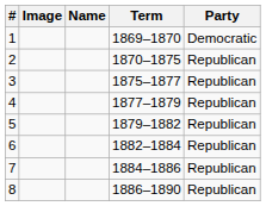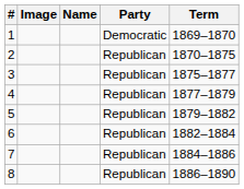 <table class="wikitable sortable">
 <tr>
 <th>#</th>
 <th>Image</th>
 <th>Name</th>
+<th>Party</th>
 <th>Term</th>
-<th>Party</th>
 </tr>
 <tr>
 <td align=right>1</td>
 <td></td>
 <td></td>
+<td>Democratic</td>
 <td>1869–1870</td>
-<td>Democratic</td>
 </tr>
 <tr>
 <td align=right>2</td>
 <td></td>
 <td></td>
+<td>Republican</td>
 <td>1870–1875</td>
-<td>Republican</td>
 </tr>
 <tr>
 <td align=right>3</td>
 <td></td>
 <td></td>
+<td>Republican</td>
 <td>1875–1877</td>
-<td>Republican</td>
 </tr>
 <tr>
 <td align=right>4</td>
 <td></td>
 <td></td>
+<td>Republican</td>
 <td>1877–1879</td>
-<td>Republican</td>
 </tr>
 <tr>
 <td align=right>5</td>
 <td></td>
 <td></td>
+<td>Republican</td>
 <td>1879–1882</td>
-<td>Republican</td>
 </tr>
 <tr>
 <td align=right>6</td>
 <td></td>
 <td></td>
+<td>Republican</td>
 <td>1882–1884</td>
-<td>Republican</td>
 </tr>
 <tr>
 <td align=right>7</td>
 <td></td>
 <td></td>
+<td>Republican</td>
 <td>1884–1886</td>
-<td>Republican</td>
 </tr>
 <tr>
 <td align=right>8</td>
 <td></td>
 <td></td>
+<td>Republican</td>
 <td>1886–1890</td>
-<td>Republican</td>
 </tr>
 </table>
